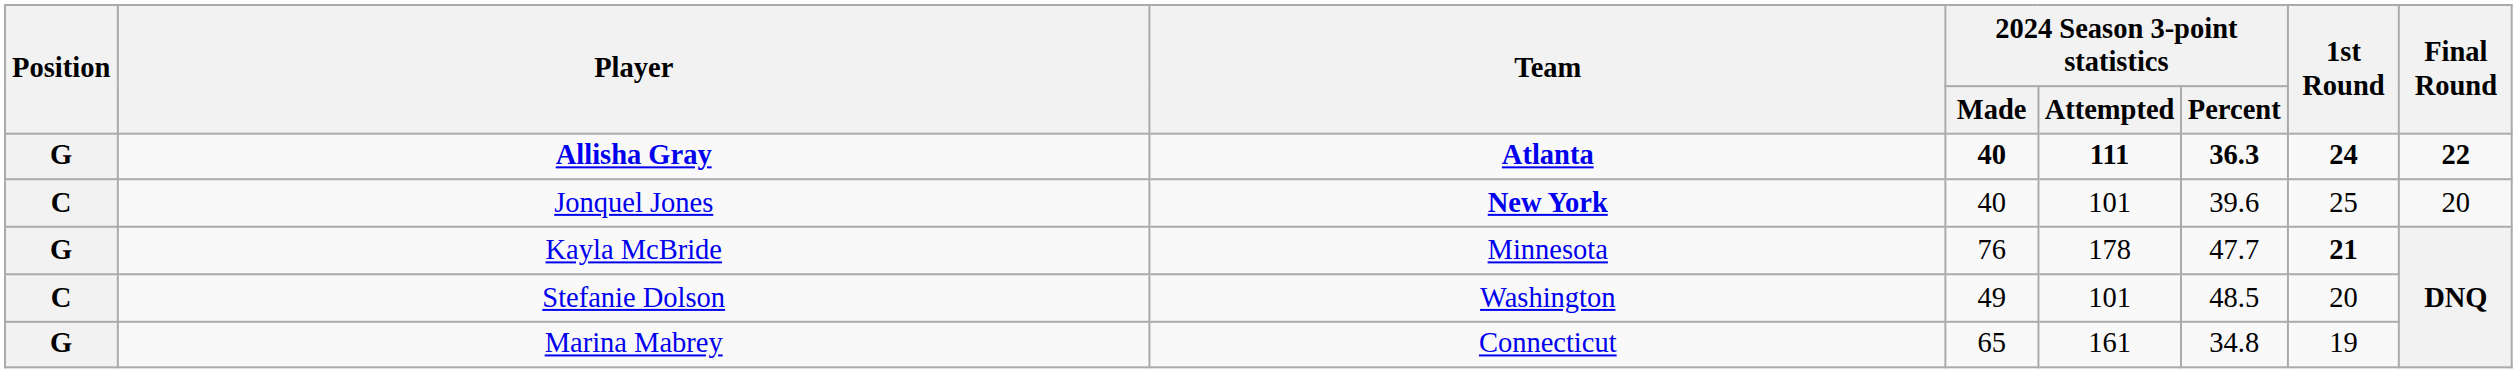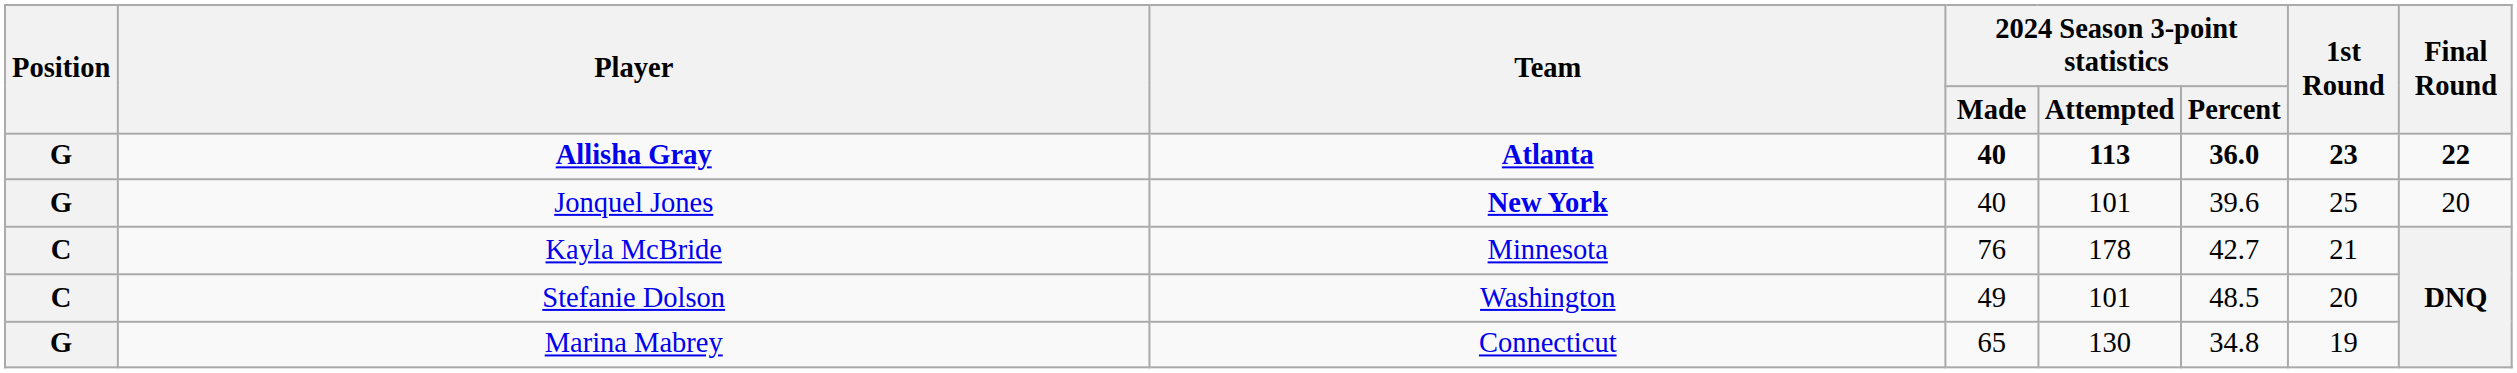 <table class="wikitable sortable" style="width: 80%; text-align:center; font-size:90%">
 <tr>
 <th rowspan=2 width=50>Position</th>
 <th rowspan=2>Player</th>
 <th rowspan=2>Team</th>
 <th colspan=3 width=120>2024 Season 3-point statistics</th>
 <th rowspan=2 width=50>1st Round</th>
 <th rowspan=2 width=50>Final Round</th>
 </tr>
 <tr>
 <th width=40>Made</th>
 <th width=40>Attempted</th>
 <th width=40>Percent</th>
 </tr>
 <tr>
 <th><strong>G</strong></th>
 <td><strong><a href='#'>Allisha Gray</a></strong></td>
 <td><strong><a href='#'>Atlanta</a></strong></td>
 <td><strong>40</strong></td>
-<td><strong>111</strong></td>
-<td><strong>36.3</strong></td>
-<td><strong>24</strong></td>
+<td><strong>113</strong></td>
+<td><strong>36.0</strong></td>
+<td><strong>23</strong></td>
 <td><strong>22</strong></td>
 </tr>
 <tr>
-<th>C</th>
+<th>G</th>
 <td><a href='#'>Jonquel Jones</a></td>
 <td><strong><a href='#'>New York</a></strong></td>
 <td>40</td>
 <td>101</td>
 <td>39.6</td>
 <td>25</td>
 <td>20</td>
 </tr>
 <tr>
-<th>G</th>
+<th>C</th>
 <td><a href='#'>Kayla McBride</a></td>
 <td><a href='#'>Minnesota</a></td>
 <td>76</td>
 <td>178</td>
-<td>47.7</td>
-<td><strong>21</strong></td>
+<td>42.7</td>
+<td>21</td>
 <th rowspan='3' style="text-align:center;">DNQ</th>
 </tr>
 <tr>
 <th>C</th>
 <td><a href='#'>Stefanie Dolson</a></td>
 <td><a href='#'>Washington</a></td>
 <td>49</td>
 <td>101</td>
 <td>48.5</td>
 <td>20</td>
 </tr>
 <tr>
 <th>G</th>
 <td><a href='#'>Marina Mabrey</a></td>
 <td><a href='#'>Connecticut</a></td>
 <td>65</td>
-<td>161</td>
+<td>130</td>
 <td>34.8</td>
 <td>19</td>
 </tr>
 </table>
